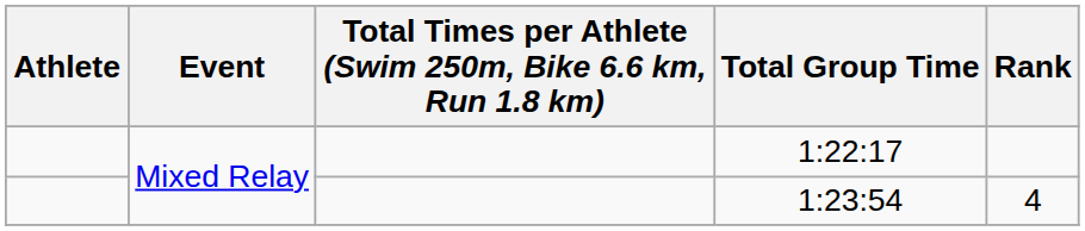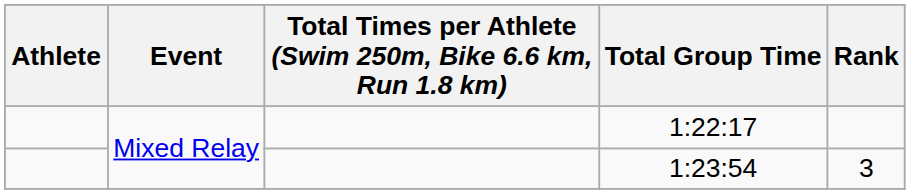 <table class="wikitable" style="font-size:90%;">
 <tr>
 <th>Athlete</th>
 <th>Event</th>
 <th>Total Times per Athlete <br> <em>(Swim 250m, Bike 6.6 km, <br> Run 1.8 km)</em></th>
 <th>Total Group Time</th>
 <th>Rank</th>
 </tr>
 <tr align=center>
 <td align=left><br></td>
 <td align=left rowspan="2"><a href='#'>Mixed Relay</a></td>
 <td></td>
 <td>1:22:17</td>
 <td></td>
 </tr>
 <tr align=center>
 <td align=left><br></td>
 <td></td>
 <td>1:23:54</td>
-<td>4</td>
+<td>3</td>
 </tr>
 </table>
